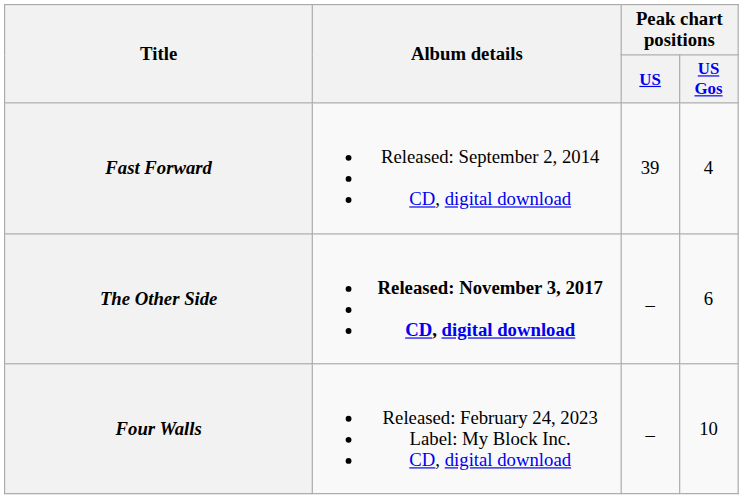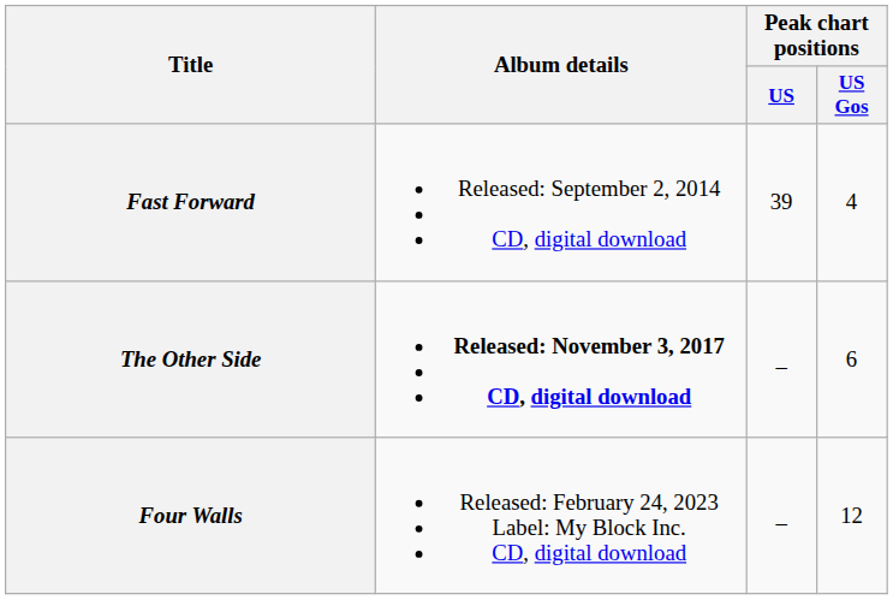 <table class="wikitable plainrowheaders" style="text-align:center;">
 <tr>
 <th scope="col" rowspan="2" style="width:16em;">Title</th>
 <th scope="col" rowspan="2" style="width:16em;">Album details</th>
 <th scope="col" colspan="2">Peak chart positions</th>
 </tr>
 <tr>
 <th style="width:3em; font-size:90%"><a href='#'>US</a></th>
 <th style="width:3em; font-size:90%"><a href='#'>US<br>Gos</a></th>
 </tr>
 <tr>
 <th scope="row"><em>Fast Forward</em></th>
 <td><br><ul><li>Released: September 2, 2014</li><li></li><li><a href='#'>CD</a>, <a href='#'>digital download</a></li></ul></td>
 <td>39</td>
 <td>4</td>
 </tr>
 <tr>
 <th scope="row"><em>The Other Side</em></th>
 <td><strong><br><ul><li>Released: November 3, 2017</li><li></li><li><a href='#'>CD</a>, <a href='#'>digital download</a></li></ul></strong></td>
 <td>_</td>
 <td>6</td>
 </tr>
 <tr>
 <th scope="row"><em>Four Walls</em></th>
 <td><br><ul><li>Released: February 24, 2023</li><li>Label: My Block Inc.</li><li><a href='#'>CD</a>, <a href='#'>digital download</a></li></ul></td>
 <td>_</td>
-<td>10</td>
+<td>12</td>
 </tr>
 </table>
